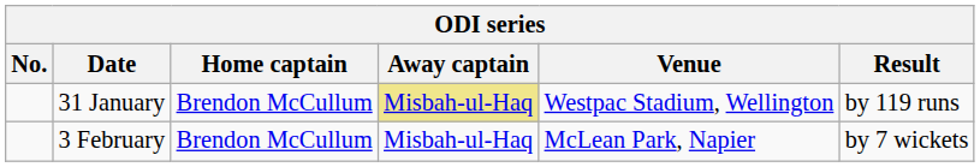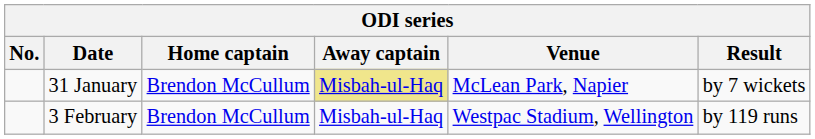 <table class="wikitable">
 <tr>
 <th colspan="9">ODI series</th>
 </tr>
 <tr>
 <th>No.</th>
 <th>Date</th>
 <th>Home captain</th>
 <th>Away captain</th>
 <th>Venue</th>
 <th>Result</th>
 </tr>
 <tr>
 <td></td>
 <td>31 January</td>
 <td><a href='#'>Brendon McCullum</a></td>
 <td style="background: khaki;"><a href='#'>Misbah-ul-Haq</a></td>
-<td><a href='#'>Westpac Stadium</a>, <a href='#'>Wellington</a></td>
-<td> by 119 runs</td>
+<td><a href='#'>McLean Park</a>, <a href='#'>Napier</a></td>
+<td> by 7 wickets</td>
 </tr>
 <tr>
 <td></td>
 <td>3 February</td>
 <td><a href='#'>Brendon McCullum</a></td>
 <td><a href='#'>Misbah-ul-Haq</a></td>
-<td><a href='#'>McLean Park</a>, <a href='#'>Napier</a></td>
-<td> by 7 wickets</td>
+<td><a href='#'>Westpac Stadium</a>, <a href='#'>Wellington</a></td>
+<td> by 119 runs</td>
 </tr>
 </table>
